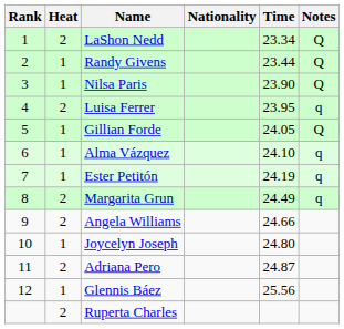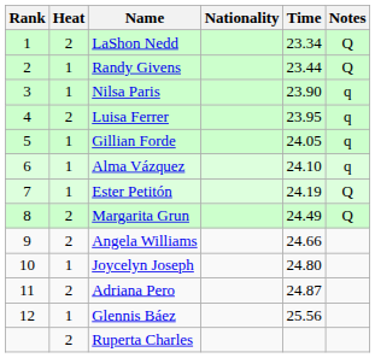 <table class="wikitable sortable" style="text-align:center">
 <tr>
 <th>Rank</th>
 <th>Heat</th>
 <th>Name</th>
 <th>Nationality</th>
 <th>Time</th>
 <th>Notes</th>
 </tr>
 <tr bgcolor=ccffcc>
 <td>1</td>
 <td>2</td>
 <td align=left><a href='#'>LaShon Nedd</a></td>
 <td align=left></td>
 <td>23.34</td>
 <td>Q</td>
 </tr>
 <tr bgcolor=ccffcc>
 <td>2</td>
 <td>1</td>
 <td align=left><a href='#'>Randy Givens</a></td>
 <td align=left></td>
 <td>23.44</td>
 <td>Q</td>
 </tr>
 <tr bgcolor=ccffcc>
 <td>3</td>
 <td>1</td>
 <td align=left><a href='#'>Nilsa Paris</a></td>
 <td align=left></td>
 <td>23.90</td>
-<td>Q</td>
+<td>q</td>
 </tr>
 <tr bgcolor=ccffcc>
 <td>4</td>
 <td>2</td>
 <td align=left><a href='#'>Luisa Ferrer</a></td>
 <td align=left></td>
 <td>23.95</td>
 <td>q</td>
 </tr>
 <tr bgcolor=ccffcc>
 <td>5</td>
 <td>1</td>
 <td align=left><a href='#'>Gillian Forde</a></td>
 <td align=left></td>
 <td>24.05</td>
-<td>Q</td>
+<td>q</td>
 </tr>
 <tr bgcolor=ddffdd>
 <td>6</td>
 <td>1</td>
 <td align=left><a href='#'>Alma Vázquez</a></td>
 <td align=left></td>
 <td>24.10</td>
 <td>q</td>
 </tr>
 <tr bgcolor=ddffdd>
 <td>7</td>
 <td>1</td>
 <td align=left><a href='#'>Ester Petitón</a></td>
 <td align=left></td>
 <td>24.19</td>
-<td>q</td>
+<td>Q</td>
 </tr>
 <tr bgcolor=ccffcc>
 <td>8</td>
 <td>2</td>
 <td align=left><a href='#'>Margarita Grun</a></td>
 <td align=left></td>
 <td>24.49</td>
-<td>q</td>
+<td>Q</td>
 </tr>
 <tr>
 <td>9</td>
 <td>2</td>
 <td align=left><a href='#'>Angela Williams</a></td>
 <td align=left></td>
 <td>24.66</td>
 <td></td>
 </tr>
 <tr>
 <td>10</td>
 <td>1</td>
 <td align=left><a href='#'>Joycelyn Joseph</a></td>
 <td align=left></td>
 <td>24.80</td>
 <td></td>
 </tr>
 <tr>
 <td>11</td>
 <td>2</td>
 <td align=left><a href='#'>Adriana Pero</a></td>
 <td align=left></td>
 <td>24.87</td>
 <td></td>
 </tr>
 <tr>
 <td>12</td>
 <td>1</td>
 <td align=left><a href='#'>Glennis Báez</a></td>
 <td align=left></td>
 <td>25.56</td>
 <td></td>
 </tr>
 <tr>
 <td></td>
 <td>2</td>
 <td align=left><a href='#'>Ruperta Charles</a></td>
 <td align=left></td>
 <td></td>
 <td></td>
 </tr>
 </table>
